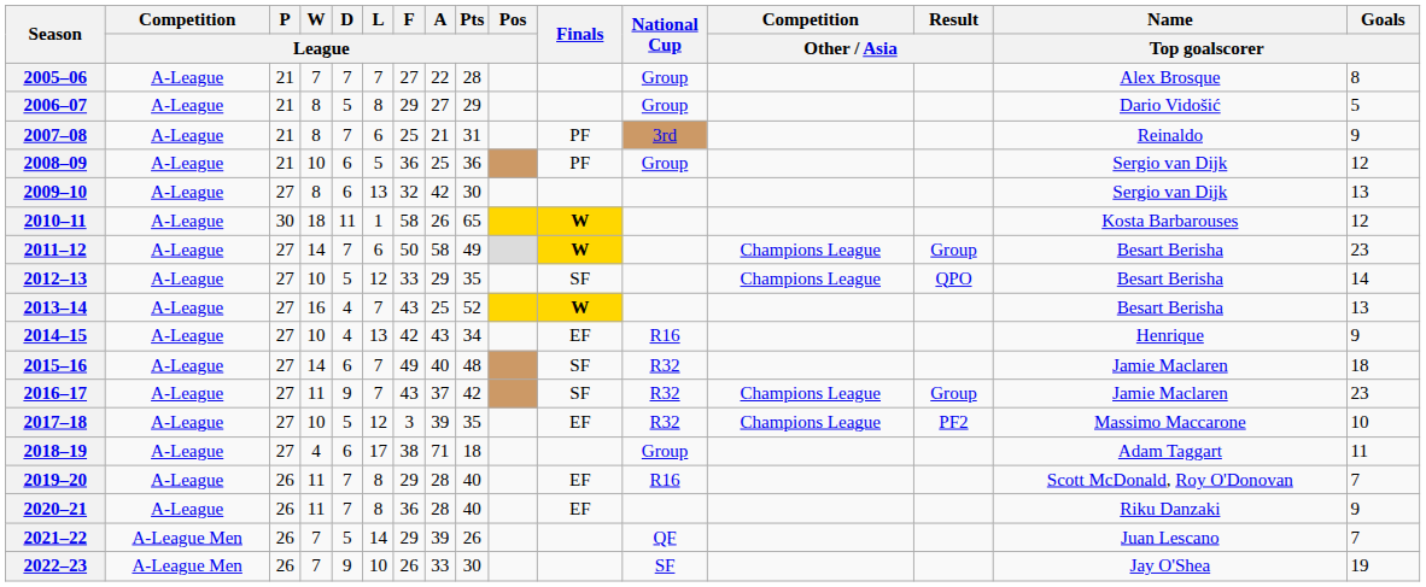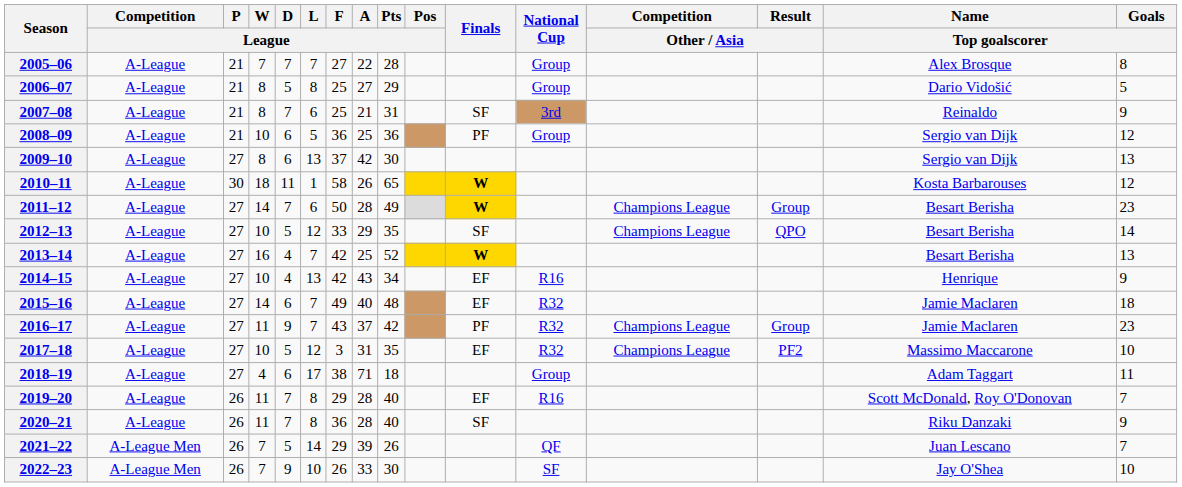 <table class="wikitable sortable" style="text-align: center">
 <tr>
 <th scope="col" rowspan="2">Season</th>
 <th scope="col">Competition</th>
 <th width="20" scope="col">P</th>
 <th width="20" scope="col">W</th>
 <th width="20" scope="col">D</th>
 <th width="20" scope="col">L</th>
 <th width="20" scope="col">F</th>
 <th width="20" scope="col">A</th>
 <th width="20" scope="col">Pts</th>
 <th scope="col">Pos</th>
 <th rowspan="2" width=6% scope="col" class="unsortable"><a href='#'>Finals</a></th>
 <th rowspan="2" width=6% scope="col" class="unsortable"><a href='#'>National Cup</a></th>
 <th scope="col">Competition</th>
 <th scope="col">Result</th>
 <th scope="col">Name</th>
 <th scope="col">Goals</th>
 </tr>
 <tr class="unsortable">
 <th colspan="9" scope="col">League</th>
 <th colspan="2" scope="col">Other / <a href='#'>Asia</a></th>
 <th colspan="2" scope="col">Top goalscorer</th>
 </tr>
 <tr>
 <th><a href='#'>2005–06</a></th>
 <td><a href='#'>A-League</a></td>
 <td>21</td>
 <td>7</td>
 <td>7</td>
 <td>7</td>
 <td>27</td>
 <td>22</td>
 <td>28</td>
 <td></td>
 <td></td>
 <td><a href='#'>Group</a></td>
 <td></td>
 <td></td>
 <td><a href='#'>Alex Brosque</a></td>
 <td align=left>8</td>
 </tr>
 <tr>
 <th><a href='#'>2006–07</a></th>
 <td><a href='#'>A-League</a></td>
 <td>21</td>
 <td>8</td>
 <td>5</td>
 <td>8</td>
-<td>29</td>
+<td>25</td>
 <td>27</td>
 <td>29</td>
 <td></td>
 <td></td>
 <td><a href='#'>Group</a></td>
 <td></td>
 <td></td>
 <td><a href='#'>Dario Vidošić</a></td>
 <td align=left>5</td>
 </tr>
 <tr>
 <th><a href='#'>2007–08</a></th>
 <td><a href='#'>A-League</a></td>
 <td>21</td>
 <td>8</td>
 <td>7</td>
 <td>6</td>
 <td>25</td>
 <td>21</td>
 <td>31</td>
 <td></td>
-<td>PF</td>
+<td>SF</td>
 <td bgcolor=#CC9966><a href='#'>3rd</a></td>
 <td></td>
 <td></td>
 <td><a href='#'>Reinaldo</a></td>
 <td align=left>9</td>
 </tr>
 <tr>
 <th><a href='#'>2008–09</a></th>
 <td><a href='#'>A-League</a></td>
 <td>21</td>
 <td>10</td>
 <td>6</td>
 <td>5</td>
 <td>36</td>
 <td>25</td>
 <td>36</td>
 <td bgcolor=#CC9966></td>
 <td>PF</td>
 <td><a href='#'>Group</a></td>
 <td></td>
 <td></td>
 <td><a href='#'>Sergio van Dijk</a></td>
 <td align=left>12</td>
 </tr>
 <tr>
 <th><a href='#'>2009–10</a></th>
 <td><a href='#'>A-League</a></td>
 <td>27</td>
 <td>8</td>
 <td>6</td>
 <td>13</td>
-<td>32</td>
+<td>37</td>
 <td>42</td>
 <td>30</td>
 <td></td>
 <td></td>
 <td></td>
 <td></td>
 <td></td>
 <td><a href='#'>Sergio van Dijk</a></td>
 <td align=left>13</td>
 </tr>
 <tr>
 <th><a href='#'>2010–11</a></th>
 <td><a href='#'>A-League</a></td>
 <td>30</td>
 <td>18</td>
 <td>11</td>
 <td>1</td>
 <td>58</td>
 <td>26</td>
 <td>65</td>
 <td bgcolor=gold><strong></strong></td>
 <td bgcolor=gold><strong>W</strong></td>
 <td></td>
 <td></td>
 <td></td>
 <td><a href='#'>Kosta Barbarouses</a></td>
 <td align=left>12</td>
 </tr>
 <tr>
 <th><a href='#'>2011–12</a></th>
 <td><a href='#'>A-League</a></td>
 <td>27</td>
 <td>14</td>
 <td>7</td>
 <td>6</td>
 <td>50</td>
-<td>58</td>
+<td>28</td>
 <td>49</td>
 <td bgcolor=#DCDCDC></td>
 <td bgcolor=gold><strong>W</strong></td>
 <td></td>
 <td><a href='#'>Champions League</a></td>
 <td><a href='#'>Group</a></td>
 <td><a href='#'>Besart Berisha</a></td>
 <td align=left>23</td>
 </tr>
 <tr>
 <th><a href='#'>2012–13</a></th>
 <td><a href='#'>A-League</a></td>
 <td>27</td>
 <td>10</td>
 <td>5</td>
 <td>12</td>
 <td>33</td>
 <td>29</td>
 <td>35</td>
 <td></td>
 <td>SF</td>
 <td></td>
 <td><a href='#'>Champions League</a></td>
 <td><a href='#'>QPO</a></td>
 <td><a href='#'>Besart Berisha</a></td>
 <td align=left>14</td>
 </tr>
 <tr>
 <th><a href='#'>2013–14</a></th>
 <td><a href='#'>A-League</a></td>
 <td>27</td>
 <td>16</td>
 <td>4</td>
 <td>7</td>
-<td>43</td>
+<td>42</td>
 <td>25</td>
 <td>52</td>
 <td bgcolor=gold><strong></strong></td>
 <td bgcolor=gold><strong>W</strong></td>
 <td></td>
 <td></td>
 <td></td>
 <td><a href='#'>Besart Berisha</a></td>
 <td align=left>13</td>
 </tr>
 <tr>
 <th><a href='#'>2014–15</a></th>
 <td><a href='#'>A-League</a></td>
 <td>27</td>
 <td>10</td>
 <td>4</td>
 <td>13</td>
 <td>42</td>
 <td>43</td>
 <td>34</td>
 <td></td>
 <td>EF</td>
 <td><a href='#'>R16</a></td>
 <td></td>
 <td></td>
 <td><a href='#'>Henrique</a></td>
 <td align=left>9</td>
 </tr>
 <tr>
 <th><a href='#'>2015–16</a></th>
 <td><a href='#'>A-League</a></td>
 <td>27</td>
 <td>14</td>
 <td>6</td>
 <td>7</td>
 <td>49</td>
 <td>40</td>
 <td>48</td>
 <td bgcolor=#CC9966></td>
-<td>SF</td>
+<td>EF</td>
 <td><a href='#'>R32</a></td>
 <td></td>
 <td></td>
 <td><a href='#'>Jamie Maclaren</a></td>
 <td align=left>18</td>
 </tr>
 <tr>
 <th><a href='#'>2016–17</a></th>
 <td><a href='#'>A-League</a></td>
 <td>27</td>
 <td>11</td>
 <td>9</td>
 <td>7</td>
 <td>43</td>
 <td>37</td>
 <td>42</td>
 <td bgcolor=#CC9966></td>
-<td>SF</td>
+<td>PF</td>
 <td><a href='#'>R32</a></td>
 <td><a href='#'>Champions League</a></td>
 <td><a href='#'>Group</a></td>
 <td><a href='#'>Jamie Maclaren</a></td>
 <td align=left>23</td>
 </tr>
 <tr>
 <th><a href='#'>2017–18</a></th>
 <td><a href='#'>A-League</a></td>
 <td>27</td>
 <td>10</td>
 <td>5</td>
 <td>12</td>
 <td>3</td>
-<td>39</td>
+<td>31</td>
 <td>35</td>
 <td></td>
 <td>EF</td>
 <td><a href='#'>R32</a></td>
 <td><a href='#'>Champions League</a></td>
 <td><a href='#'>PF2</a></td>
 <td><a href='#'>Massimo Maccarone</a></td>
 <td align=left>10</td>
 </tr>
 <tr>
 <th><a href='#'>2018–19</a></th>
 <td><a href='#'>A-League</a></td>
 <td>27</td>
 <td>4</td>
 <td>6</td>
 <td>17</td>
 <td>38</td>
 <td>71</td>
 <td>18</td>
 <td></td>
 <td></td>
 <td><a href='#'>Group</a></td>
 <td></td>
 <td></td>
 <td><a href='#'>Adam Taggart</a></td>
 <td align=left>11</td>
 </tr>
 <tr>
 <th><a href='#'>2019–20</a></th>
 <td><a href='#'>A-League</a></td>
 <td>26</td>
 <td>11</td>
 <td>7</td>
 <td>8</td>
 <td>29</td>
 <td>28</td>
 <td>40</td>
 <td></td>
 <td>EF</td>
 <td><a href='#'>R16</a></td>
 <td></td>
 <td></td>
 <td><a href='#'>Scott McDonald</a>, <a href='#'>Roy O'Donovan</a></td>
 <td align=left>7</td>
 </tr>
 <tr>
 <th><a href='#'>2020–21</a></th>
 <td><a href='#'>A-League</a></td>
 <td>26</td>
 <td>11</td>
 <td>7</td>
 <td>8</td>
 <td>36</td>
 <td>28</td>
 <td>40</td>
 <td></td>
-<td>EF</td>
+<td>SF</td>
 <td></td>
 <td></td>
 <td></td>
 <td><a href='#'>Riku Danzaki</a></td>
 <td align=left>9</td>
 </tr>
 <tr>
 <th><a href='#'>2021–22</a></th>
 <td><a href='#'>A-League Men</a></td>
 <td>26</td>
 <td>7</td>
 <td>5</td>
 <td>14</td>
 <td>29</td>
 <td>39</td>
 <td>26</td>
 <td></td>
 <td></td>
 <td><a href='#'>QF</a></td>
 <td></td>
 <td></td>
 <td><a href='#'>Juan Lescano</a></td>
 <td align=left>7</td>
 </tr>
 <tr>
 <th><a href='#'>2022–23</a></th>
 <td><a href='#'>A-League Men</a></td>
 <td>26</td>
 <td>7</td>
 <td>9</td>
 <td>10</td>
 <td>26</td>
 <td>33</td>
 <td>30</td>
 <td></td>
 <td></td>
 <td><a href='#'>SF</a></td>
 <td></td>
 <td></td>
 <td><a href='#'>Jay O'Shea</a></td>
-<td align=left>19</td>
+<td align=left>10</td>
 </tr>
 </table>
